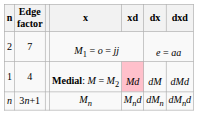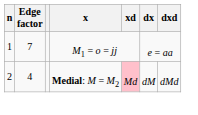 <table class="wikitable sortable" style="text-align: center">
 <tr>
 <th>n</th>
 <th>Edge<br>factor</th>
 <th></th>
 <th>x</th>
 <th>xd</th>
 <th>dx</th>
 <th>dxd</th>
 </tr>
 <tr>
-<td>2</td>
+<td>1</td>
 <td>7</td>
 <td></td>
 <td colspan=2><br> <em>M</em><sub>1</sub> = <em>o</em> = <em>jj</em></td>
 <td colspan=2><br> <em>e</em> = <em>aa</em></td>
 </tr>
 <tr>
-<td>1</td>
+<td>2</td>
 <td>4</td>
 <td></td>
 <td><br><strong>Medial</strong>: <em>M</em> = <em>M</em><sub>2</sub></td>
 <td style="background: pink;"><br><em>Md</em></td>
 <td><br><em>dM</em></td>
 <td><br><em>dMd</em></td>
 </tr>
-<tr>
-<td><em>n</em></td>
-<td>3<em>n</em>+1</td>
-<td></td>
-<td><em>M<sub>n</sub></em></td>
-<td><em>M<sub>n</sub>d</em></td>
-<td><em>dM<sub>n</sub></em></td>
-<td><em>dM<sub>n</sub>d</em></td>
-</tr>
 </table>
